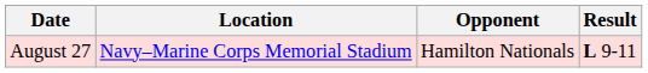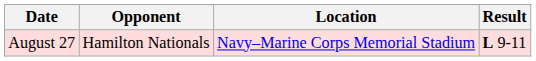 <table class="wikitable">
 <tr>
 <th>Date</th>
+<th>Opponent</th>
 <th>Location</th>
-<th>Opponent</th>
 <th>Result</th>
 </tr>
 <tr bgcolor="FFDDDD">
 <td>August 27</td>
+<td>Hamilton Nationals</td>
 <td><a href='#'>Navy–Marine Corps Memorial Stadium</a></td>
-<td>Hamilton Nationals</td>
 <td><strong>L</strong> 9-11</td>
 </tr>
 </table>
